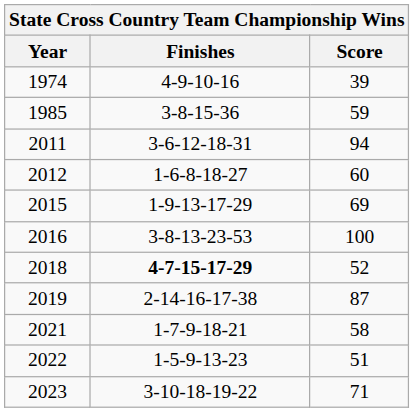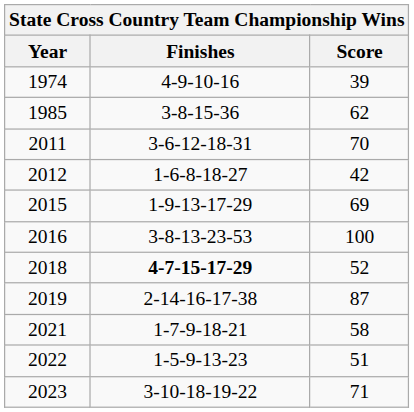 <table class=wikitable style="text-align:center">
 <tr>
 <th colspan="3">State Cross Country Team Championship Wins</th>
 </tr>
 <tr>
 <th>Year</th>
 <th>Finishes</th>
 <th>Score</th>
 </tr>
 <tr>
 <td>1974</td>
 <td>4-9-10-16</td>
 <td>39</td>
 </tr>
 <tr>
 <td>1985</td>
 <td>3-8-15-36</td>
-<td>59</td>
+<td>62</td>
 </tr>
 <tr>
 <td>2011</td>
 <td>3-6-12-18-31</td>
-<td>94</td>
+<td>70</td>
 </tr>
 <tr>
 <td>2012</td>
 <td>1-6-8-18-27</td>
-<td>60</td>
+<td>42</td>
 </tr>
 <tr>
 <td>2015</td>
 <td>1-9-13-17-29</td>
 <td>69</td>
 </tr>
 <tr>
 <td>2016</td>
 <td>3-8-13-23-53</td>
 <td>100</td>
 </tr>
 <tr>
 <td>2018</td>
 <td><strong>4-7-15-17-29</strong></td>
 <td>52</td>
 </tr>
 <tr>
 <td>2019</td>
 <td>2-14-16-17-38</td>
 <td>87</td>
 </tr>
 <tr>
 <td>2021</td>
 <td>1-7-9-18-21</td>
 <td>58</td>
 </tr>
 <tr>
 <td>2022</td>
 <td>1-5-9-13-23</td>
 <td>51</td>
 </tr>
 <tr>
 <td>2023</td>
 <td>3-10-18-19-22</td>
 <td>71</td>
 </tr>
 </table>
